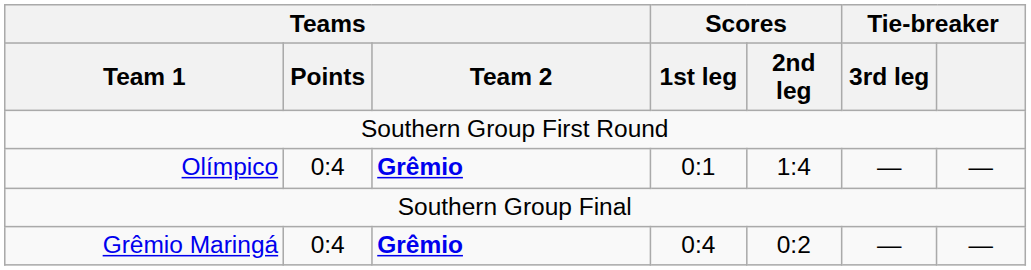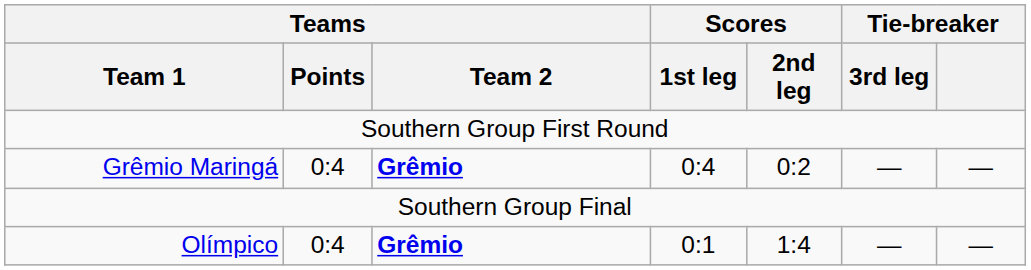 <table class="wikitable" style="text-align:center;">
 <tr>
 <th colspan=3>Teams</th>
 <th colspan=2>Scores</th>
 <th colspan=2>Tie-breaker</th>
 </tr>
 <tr>
 <th width="175">Team 1</th>
 <th width="50">Points</th>
 <th width="175">Team 2</th>
 <th width="55">1st leg</th>
 <th width="55">2nd leg</th>
 <th width="55">3rd leg</th>
 <th width="50"></th>
 </tr>
 <tr>
 <td agin=center colspan="7">Southern Group First Round</td>
 </tr>
 <tr>
+<td align=right><a href='#'>Grêmio Maringá</a> </td>
+<td>0:4</td>
+<td align=left> <strong><a href='#'>Grêmio</a></strong></td>
+<td>0:4</td>
+<td>0:2</td>
+<td>—</td>
+<td>—</td>
+</tr>
+<tr>
+<td agin=center colspan="7">Southern Group Final</td>
+</tr>
+<tr>
 <td align=right><a href='#'>Olímpico</a>  </td>
 <td>0:4</td>
 <td align=left> <strong><a href='#'>Grêmio</a></strong></td>
 <td>0:1</td>
 <td>1:4</td>
 <td>—</td>
 <td>—</td>
 </tr>
-<tr>
-<td agin=center colspan="7">Southern Group Final</td>
-</tr>
-<tr>
-<td align=right><a href='#'>Grêmio Maringá</a> </td>
-<td>0:4</td>
-<td align=left> <strong><a href='#'>Grêmio</a></strong></td>
-<td>0:4</td>
-<td>0:2</td>
-<td>—</td>
-<td>—</td>
-</tr>
 </table>
